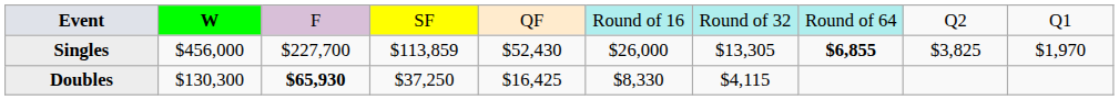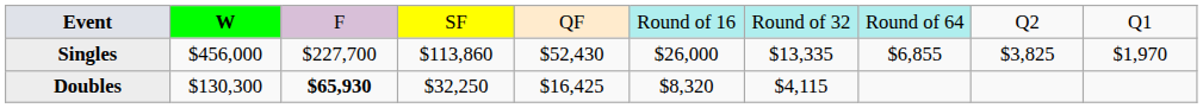 <table class=wikitable style=font-size:90%;text-align:center>
 <tr>
 <td width=130 bgcolor=dfe2e9><strong>Event</strong></td>
 <td width=80 bgcolor=lime><strong>W</strong></td>
 <td width=85 bgcolor=thistle>F</td>
 <td width=85 bgcolor=ffff00>SF</td>
 <td width=85 bgcolor=ffebcd>QF</td>
 <td width=85 bgcolor=afeeee>Round of 16</td>
 <td width=85 bgcolor=afeeee>Round of 32</td>
 <td width=85 bgcolor=afeeee>Round of 64</td>
 <td width=85>Q2</td>
 <td width=85>Q1</td>
 </tr>
 <tr>
 <th style=background:#ededed>Singles</th>
 <td>$456,000</td>
 <td>$227,700</td>
-<td>$113,859</td>
+<td>$113,860</td>
 <td>$52,430</td>
 <td>$26,000</td>
-<td>$13,305</td>
-<td><strong>$6,855</strong></td>
+<td>$13,335</td>
+<td>$6,855</td>
 <td>$3,825</td>
 <td>$1,970</td>
 </tr>
 <tr>
 <th style=background:#ededed>Doubles</th>
 <td>$130,300</td>
 <td><strong>$65,930</strong></td>
-<td>$37,250</td>
+<td>$32,250</td>
 <td>$16,425</td>
-<td>$8,330</td>
+<td>$8,320</td>
 <td>$4,115</td>
 <td></td>
 <td></td>
 <td></td>
 </tr>
 </table>
